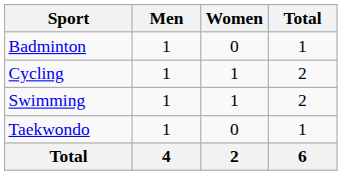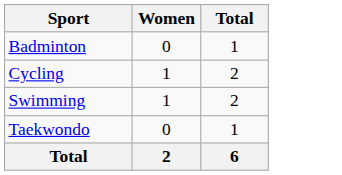 <table class="wikitable sortable" style="text-align:center;">
 <tr>
 <th width=110>Sport</th>
-<th width=55>Men</th>
 <th width=55>Women</th>
 <th width=55>Total</th>
 </tr>
 <tr>
 <td align=left><a href='#'>Badminton</a></td>
-<td>1</td>
 <td>0</td>
 <td>1</td>
 </tr>
 <tr>
 <td align=left><a href='#'>Cycling</a></td>
 <td>1</td>
-<td>1</td>
 <td>2</td>
 </tr>
 <tr>
 <td align=left><a href='#'>Swimming</a></td>
 <td>1</td>
-<td>1</td>
 <td>2</td>
 </tr>
 <tr>
 <td align=left><a href='#'>Taekwondo</a></td>
-<td>1</td>
 <td>0</td>
 <td>1</td>
 </tr>
 <tr>
 <th>Total</th>
-<th>4</th>
 <th>2</th>
 <th>6</th>
 </tr>
 </table>
